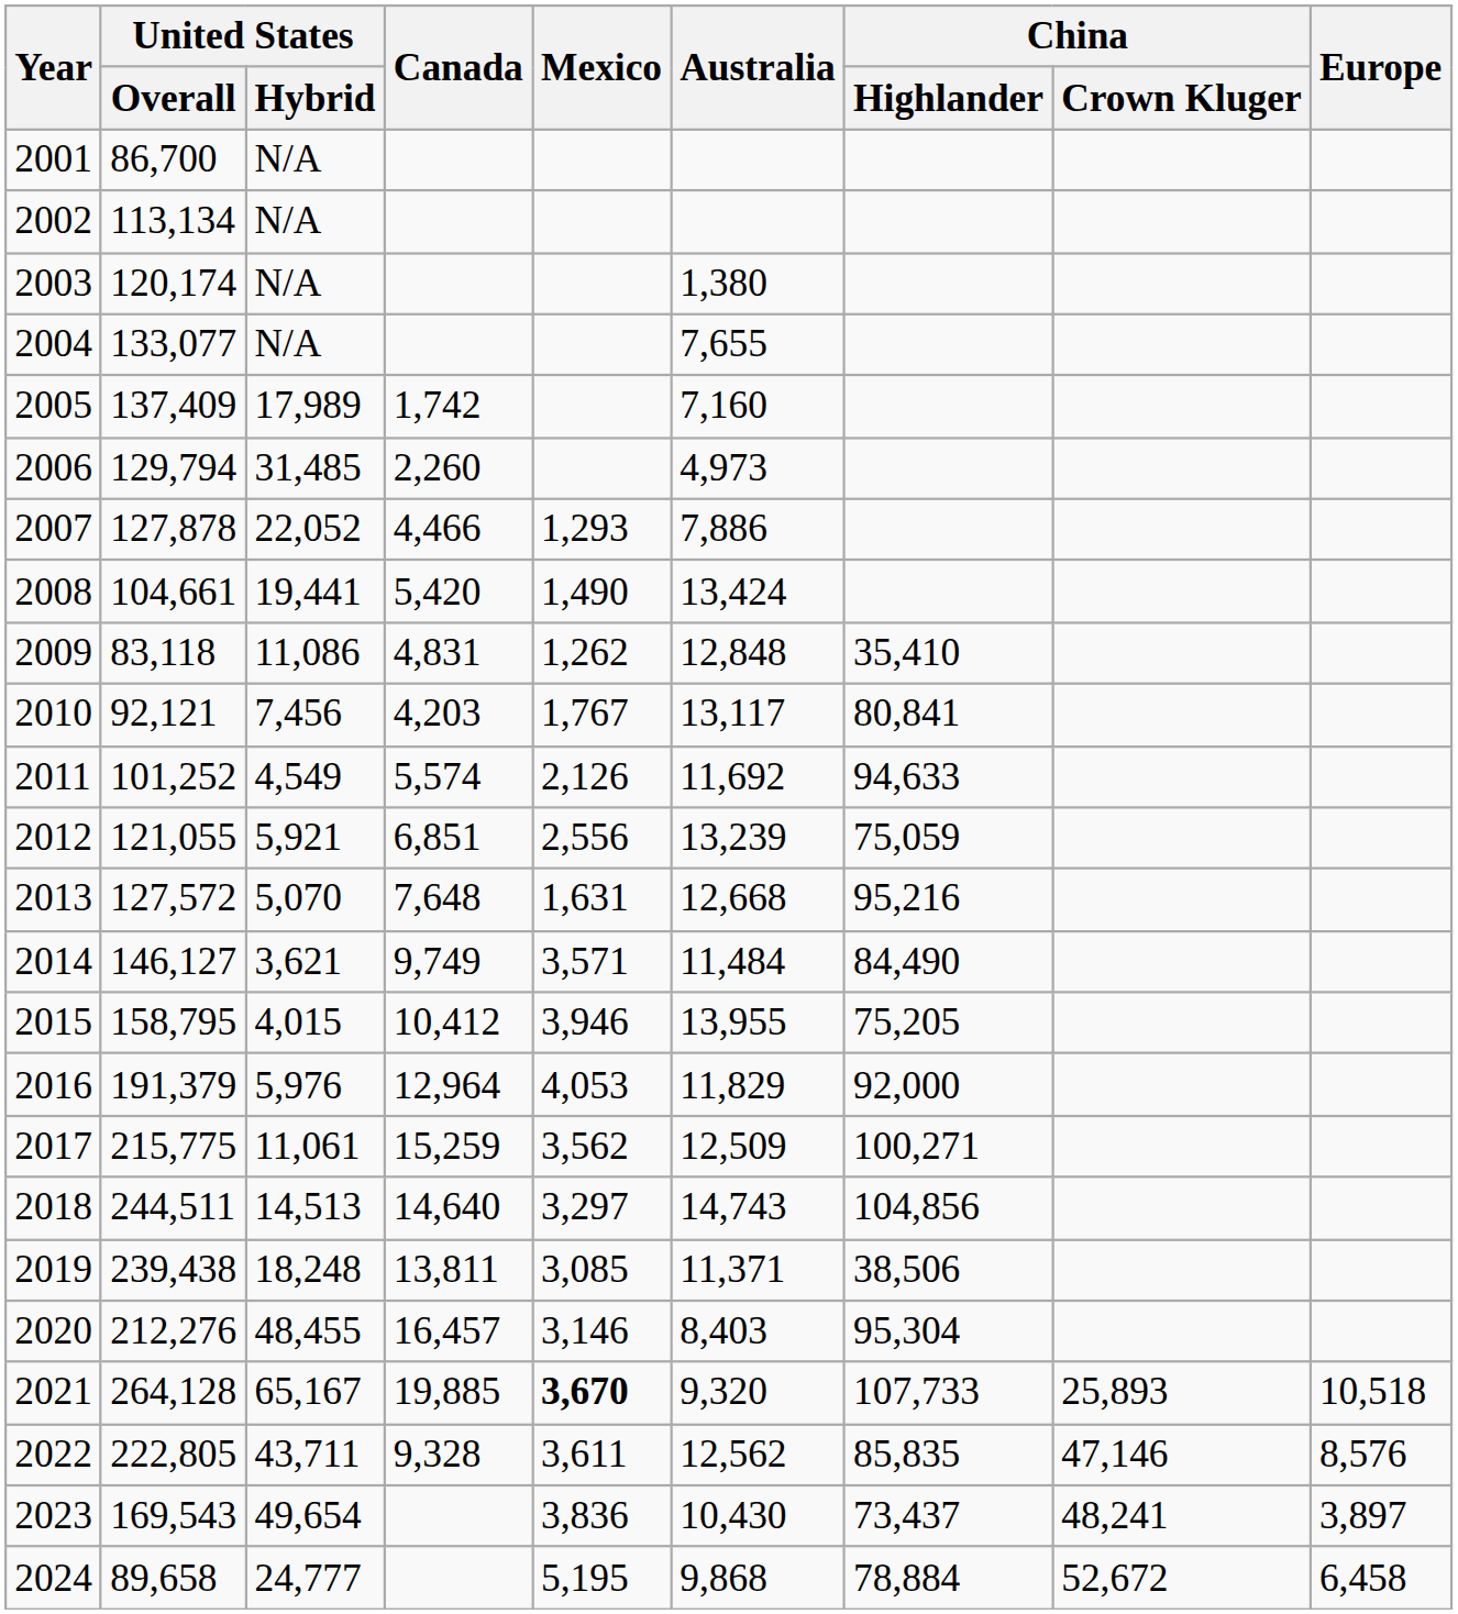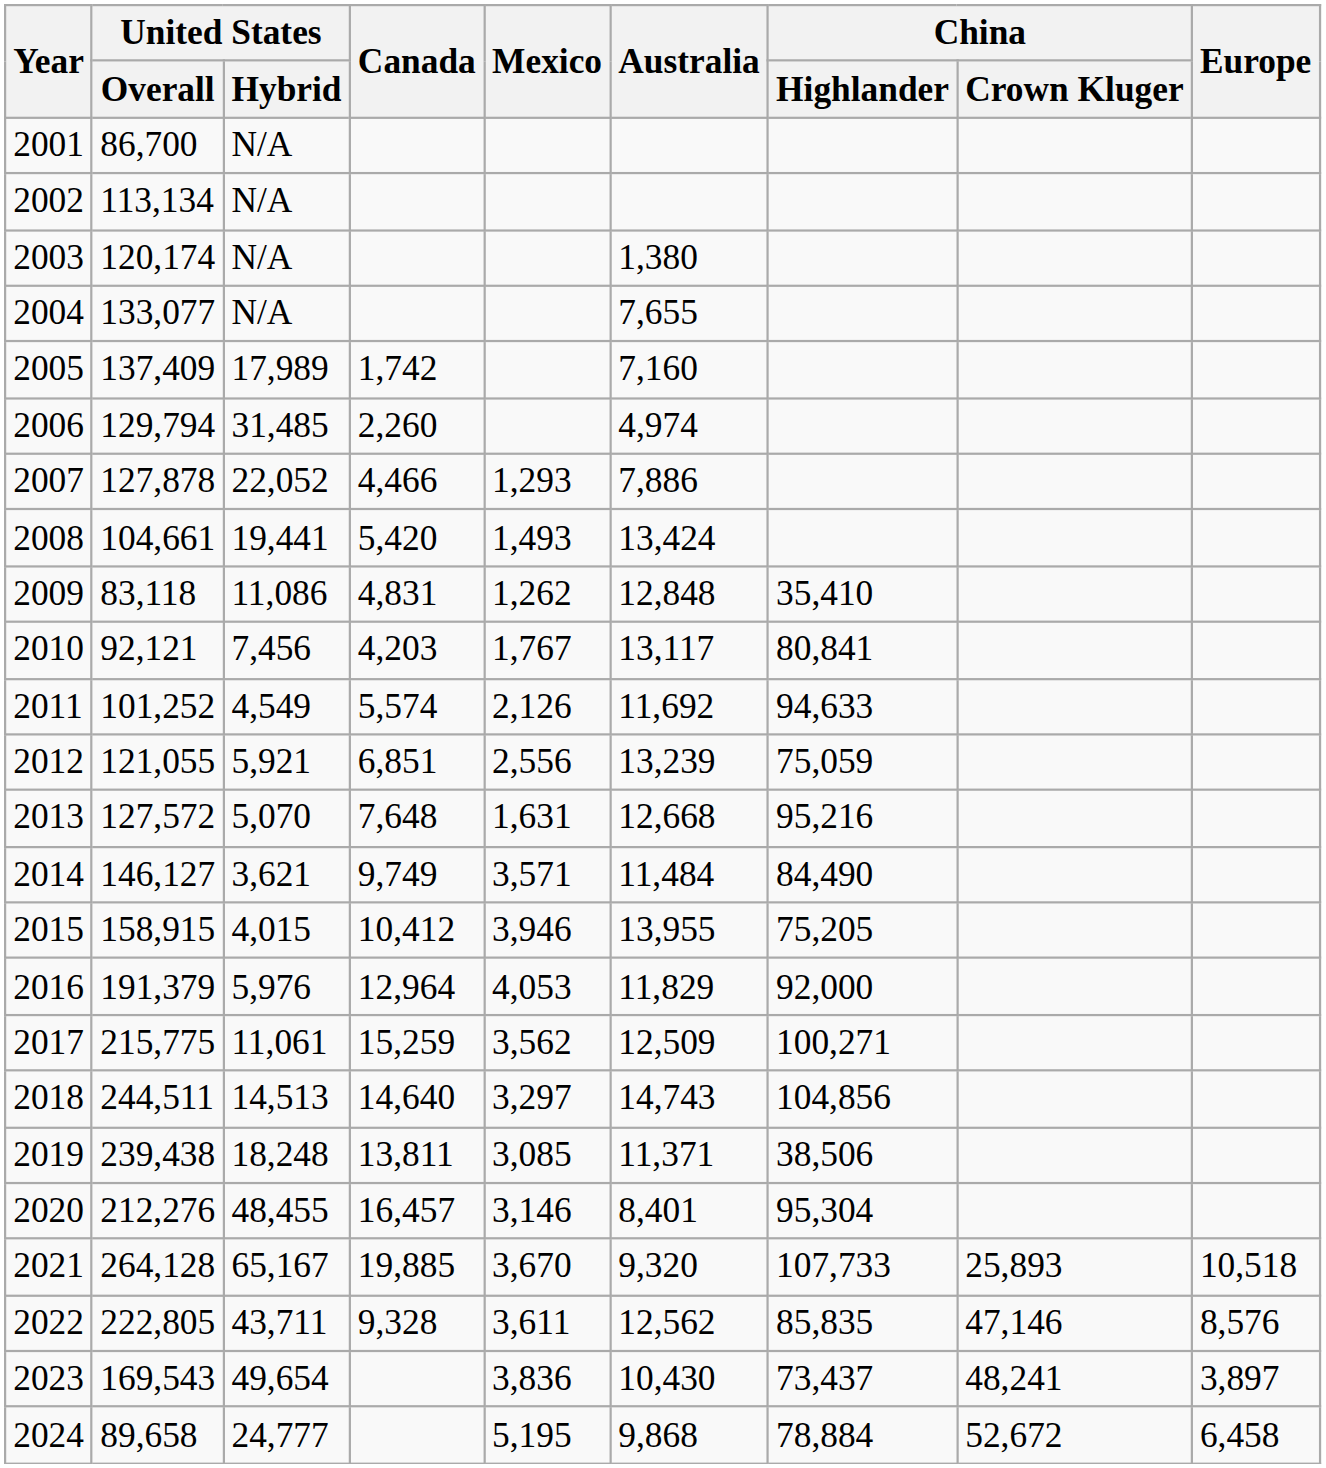 <table class=wikitable>
 <tr>
 <th rowspan="2">Year</th>
 <th colspan="2">United States</th>
 <th rowspan="2">Canada</th>
 <th rowspan="2">Mexico</th>
 <th rowspan="2">Australia</th>
 <th colspan="2">China</th>
 <th rowspan="2">Europe</th>
 </tr>
 <tr>
 <th>Overall</th>
 <th>Hybrid</th>
 <th>Highlander</th>
 <th>Crown Kluger</th>
 </tr>
 <tr>
 <td>2001</td>
 <td>86,700</td>
 <td>N/A</td>
 <td></td>
 <td></td>
 <td></td>
 <td></td>
 <td></td>
 <td></td>
 </tr>
 <tr>
 <td>2002</td>
 <td>113,134</td>
 <td>N/A</td>
 <td></td>
 <td></td>
 <td></td>
 <td></td>
 <td></td>
 <td></td>
 </tr>
 <tr>
 <td>2003</td>
 <td>120,174</td>
 <td>N/A</td>
 <td></td>
 <td></td>
 <td>1,380</td>
 <td></td>
 <td></td>
 <td></td>
 </tr>
 <tr>
 <td>2004</td>
 <td>133,077</td>
 <td>N/A</td>
 <td></td>
 <td></td>
 <td>7,655</td>
 <td></td>
 <td></td>
 <td></td>
 </tr>
 <tr>
 <td>2005</td>
 <td>137,409</td>
 <td>17,989</td>
 <td>1,742</td>
 <td></td>
 <td>7,160</td>
 <td></td>
 <td></td>
 <td></td>
 </tr>
 <tr>
 <td>2006</td>
 <td>129,794</td>
 <td>31,485</td>
 <td>2,260</td>
 <td></td>
-<td>4,973</td>
+<td>4,974</td>
 <td></td>
 <td></td>
 <td></td>
 </tr>
 <tr>
 <td>2007</td>
 <td>127,878</td>
 <td>22,052</td>
 <td>4,466</td>
 <td>1,293</td>
 <td>7,886</td>
 <td></td>
 <td></td>
 <td></td>
 </tr>
 <tr>
 <td>2008</td>
 <td>104,661</td>
 <td>19,441</td>
 <td>5,420</td>
-<td>1,490</td>
+<td>1,493</td>
 <td>13,424</td>
 <td></td>
 <td></td>
 <td></td>
 </tr>
 <tr>
 <td>2009</td>
 <td>83,118</td>
 <td>11,086</td>
 <td>4,831</td>
 <td>1,262</td>
 <td>12,848</td>
 <td>35,410</td>
 <td></td>
 <td></td>
 </tr>
 <tr>
 <td>2010</td>
 <td>92,121</td>
 <td>7,456</td>
 <td>4,203</td>
 <td>1,767</td>
 <td>13,117</td>
 <td>80,841</td>
 <td></td>
 <td></td>
 </tr>
 <tr>
 <td>2011</td>
 <td>101,252</td>
 <td>4,549</td>
 <td>5,574</td>
 <td>2,126</td>
 <td>11,692</td>
 <td>94,633</td>
 <td></td>
 <td></td>
 </tr>
 <tr>
 <td>2012</td>
 <td>121,055</td>
 <td>5,921</td>
 <td>6,851</td>
 <td>2,556</td>
 <td>13,239</td>
 <td>75,059</td>
 <td></td>
 <td></td>
 </tr>
 <tr>
 <td>2013</td>
 <td>127,572</td>
 <td>5,070</td>
 <td>7,648</td>
 <td>1,631</td>
 <td>12,668</td>
 <td>95,216</td>
 <td></td>
 <td></td>
 </tr>
 <tr>
 <td>2014</td>
 <td>146,127</td>
 <td>3,621</td>
 <td>9,749</td>
 <td>3,571</td>
 <td>11,484</td>
 <td>84,490</td>
 <td></td>
 <td></td>
 </tr>
 <tr>
 <td>2015</td>
-<td>158,795</td>
+<td>158,915</td>
 <td>4,015</td>
 <td>10,412</td>
 <td>3,946</td>
 <td>13,955</td>
 <td>75,205</td>
 <td></td>
 <td></td>
 </tr>
 <tr>
 <td>2016</td>
 <td>191,379</td>
 <td>5,976</td>
 <td>12,964</td>
 <td>4,053</td>
 <td>11,829</td>
 <td>92,000</td>
 <td></td>
 <td></td>
 </tr>
 <tr>
 <td>2017</td>
 <td>215,775</td>
 <td>11,061</td>
 <td>15,259</td>
 <td>3,562</td>
 <td>12,509</td>
 <td>100,271</td>
 <td></td>
 <td></td>
 </tr>
 <tr>
 <td>2018</td>
 <td>244,511</td>
 <td>14,513</td>
 <td>14,640</td>
 <td>3,297</td>
 <td>14,743</td>
 <td>104,856</td>
 <td></td>
 <td></td>
 </tr>
 <tr>
 <td>2019</td>
 <td>239,438</td>
 <td>18,248</td>
 <td>13,811</td>
 <td>3,085</td>
 <td>11,371</td>
 <td>38,506</td>
 <td></td>
 <td></td>
 </tr>
 <tr>
 <td>2020</td>
 <td>212,276</td>
 <td>48,455</td>
 <td>16,457</td>
 <td>3,146</td>
-<td>8,403</td>
+<td>8,401</td>
 <td>95,304</td>
 <td></td>
 <td></td>
 </tr>
 <tr>
 <td>2021</td>
 <td>264,128</td>
 <td>65,167</td>
 <td>19,885</td>
-<td><strong>3,670</strong></td>
+<td>3,670</td>
 <td>9,320</td>
 <td>107,733</td>
 <td>25,893</td>
 <td>10,518</td>
 </tr>
 <tr>
 <td>2022</td>
 <td>222,805</td>
 <td>43,711</td>
 <td>9,328</td>
 <td>3,611</td>
 <td>12,562</td>
 <td>85,835</td>
 <td>47,146</td>
 <td>8,576</td>
 </tr>
 <tr>
 <td>2023</td>
 <td>169,543</td>
 <td>49,654</td>
 <td></td>
 <td>3,836</td>
 <td>10,430</td>
 <td>73,437</td>
 <td>48,241</td>
 <td>3,897</td>
 </tr>
 <tr>
 <td>2024</td>
 <td>89,658</td>
 <td>24,777</td>
 <td></td>
 <td>5,195</td>
 <td>9,868</td>
 <td>78,884</td>
 <td>52,672</td>
 <td>6,458</td>
 </tr>
 </table>
